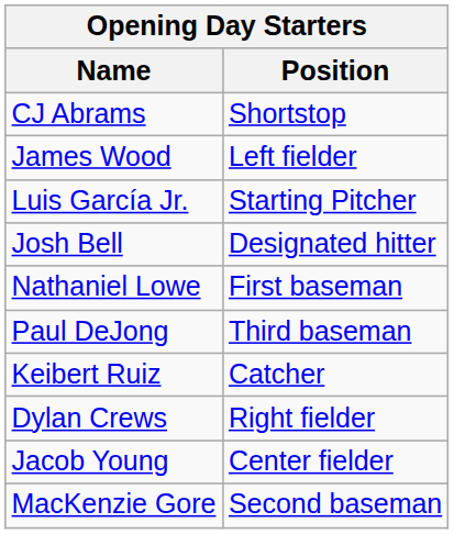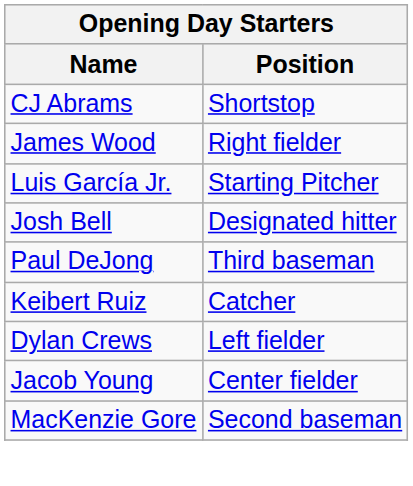 <table class="wikitable" style="text-align:left">
 <tr>
 <th colspan="2">Opening Day Starters</th>
 </tr>
 <tr>
 <th>Name</th>
 <th>Position</th>
 </tr>
 <tr>
 <td><a href='#'>CJ Abrams</a></td>
 <td><a href='#'>Shortstop</a></td>
 </tr>
 <tr>
 <td><a href='#'>James Wood</a></td>
-<td><a href='#'>Left fielder</a></td>
+<td><a href='#'>Right fielder</a></td>
 </tr>
 <tr>
 <td><a href='#'>Luis García Jr.</a></td>
 <td><a href='#'>Starting Pitcher</a></td>
 </tr>
 <tr>
 <td><a href='#'>Josh Bell</a></td>
 <td><a href='#'>Designated hitter</a></td>
-</tr>
-<tr>
-<td><a href='#'>Nathaniel Lowe</a></td>
-<td><a href='#'>First baseman</a></td>
 </tr>
 <tr>
 <td><a href='#'>Paul DeJong</a></td>
 <td><a href='#'>Third baseman</a></td>
 </tr>
 <tr>
 <td><a href='#'>Keibert Ruiz</a></td>
 <td><a href='#'>Catcher</a></td>
 </tr>
 <tr>
 <td><a href='#'>Dylan Crews</a></td>
-<td><a href='#'>Right fielder</a></td>
+<td><a href='#'>Left fielder</a></td>
 </tr>
 <tr>
 <td><a href='#'>Jacob Young</a></td>
 <td><a href='#'>Center fielder</a></td>
 </tr>
 <tr>
 <td><a href='#'>MacKenzie Gore</a></td>
 <td><a href='#'>Second baseman</a></td>
 </tr>
 </table>
